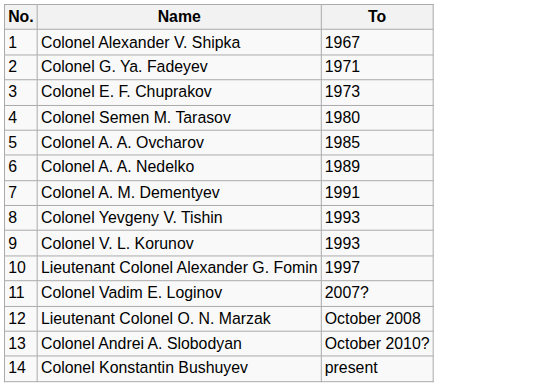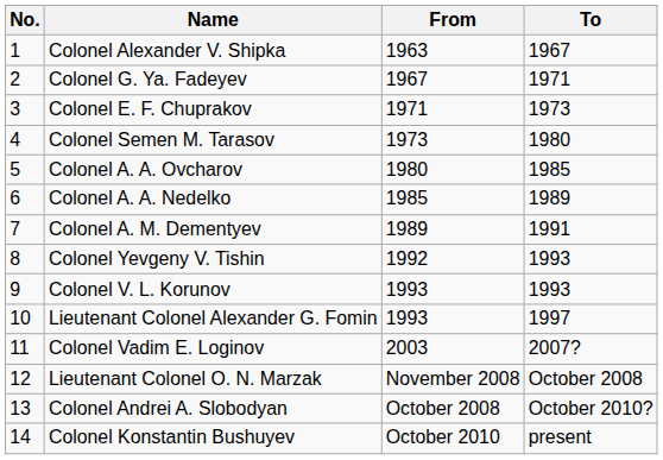 <table class="wikitable">
 <tr>
 <th>No.</th>
 <th>Name</th>
+<th>From</th>
 <th>To</th>
 </tr>
 <tr>
 <td>1</td>
 <td>Colonel Alexander V. Shipka</td>
+<td>1963</td>
 <td>1967</td>
 </tr>
 <tr>
 <td>2</td>
 <td>Colonel G. Ya. Fadeyev</td>
+<td>1967</td>
 <td>1971</td>
 </tr>
 <tr>
 <td>3</td>
 <td>Colonel E. F. Chuprakov</td>
+<td>1971</td>
 <td>1973</td>
 </tr>
 <tr>
 <td>4</td>
 <td>Colonel Semen M. Tarasov</td>
+<td>1973</td>
 <td>1980</td>
 </tr>
 <tr>
 <td>5</td>
 <td>Colonel A. A. Ovcharov</td>
+<td>1980</td>
 <td>1985</td>
 </tr>
 <tr>
 <td>6</td>
 <td>Colonel A. A. Nedelko</td>
+<td>1985</td>
 <td>1989</td>
 </tr>
 <tr>
 <td>7</td>
 <td>Colonel A. M. Dementyev</td>
+<td>1989</td>
 <td>1991</td>
 </tr>
 <tr>
 <td>8</td>
 <td>Colonel Yevgeny V. Tishin</td>
+<td>1992</td>
 <td>1993</td>
 </tr>
 <tr>
 <td>9</td>
 <td>Colonel V. L. Korunov</td>
 <td>1993</td>
+<td>1993</td>
 </tr>
 <tr>
 <td>10</td>
 <td>Lieutenant Colonel Alexander G. Fomin</td>
+<td>1993</td>
 <td>1997</td>
 </tr>
 <tr>
 <td>11</td>
 <td>Colonel Vadim E. Loginov</td>
+<td>2003</td>
 <td>2007?</td>
 </tr>
 <tr>
 <td>12</td>
 <td>Lieutenant Colonel O. N. Marzak</td>
+<td>November 2008</td>
 <td>October 2008</td>
 </tr>
 <tr>
 <td>13</td>
 <td>Colonel Andrei A. Slobodyan</td>
+<td>October 2008</td>
 <td>October 2010?</td>
 </tr>
 <tr>
 <td>14</td>
 <td>Colonel Konstantin Bushuyev</td>
+<td>October 2010</td>
 <td>present</td>
 </tr>
 </table>
